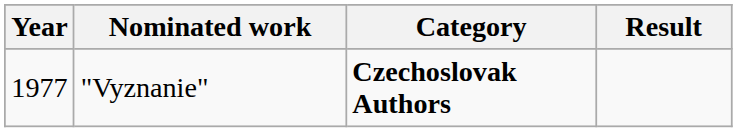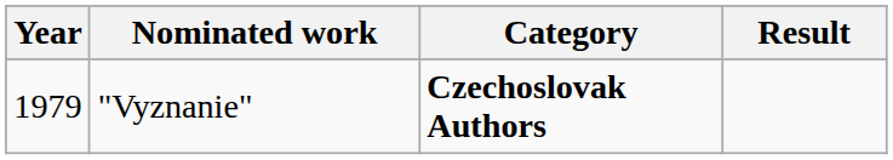 <table class="wikitable">
 <tr>
 <th style="width:32px;">Year</th>
 <th style="width:147px;">Nominated work</th>
 <th style="width:135px;">Category</th>
 <th style="width:69px;">Result</th>
 </tr>
 <tr>
-<td>1977</td>
+<td>1979</td>
 <td>"Vyznanie"</td>
 <td><strong>Czechoslovak Authors</strong></td>
 <td></td>
 </tr>
 </table>
